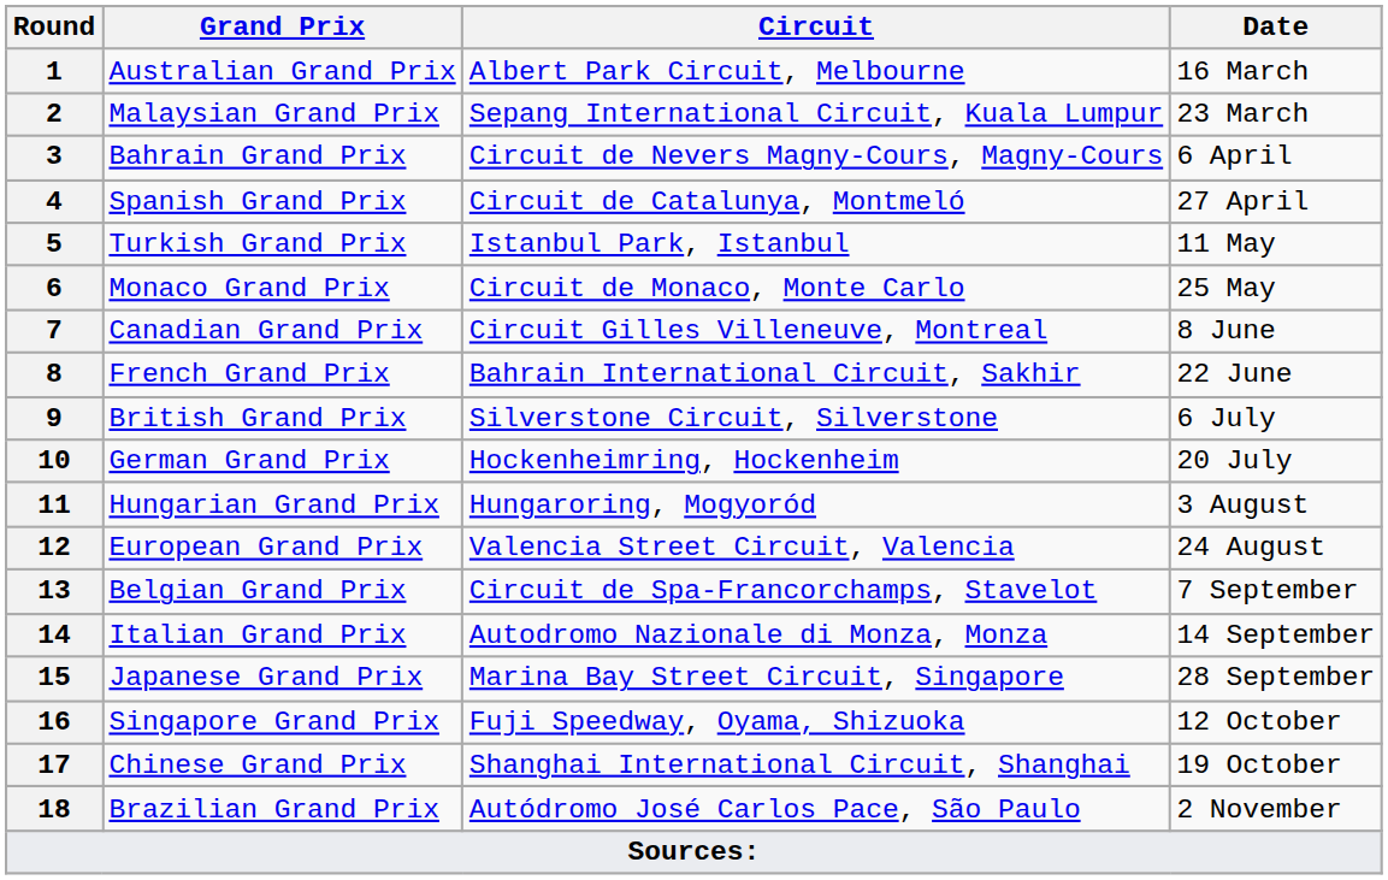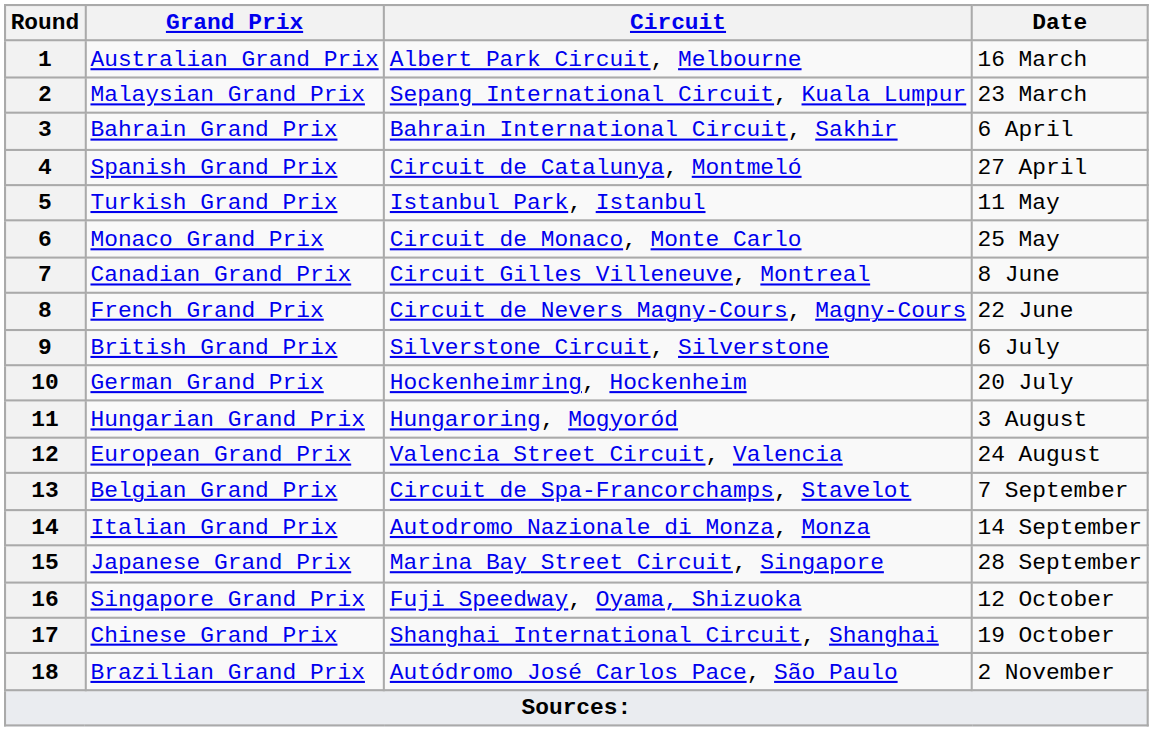 <table class="wikitable" style="font-size: 85%">
 <tr>
 <th>Round</th>
 <th><a href='#'>Grand Prix</a></th>
 <th><a href='#'>Circuit</a></th>
 <th>Date</th>
 </tr>
 <tr>
 <th>1</th>
 <td><a href='#'>Australian Grand Prix</a></td>
 <td> <a href='#'>Albert Park Circuit</a>, <a href='#'>Melbourne</a></td>
 <td>16 March</td>
 </tr>
 <tr>
 <th>2</th>
 <td><a href='#'>Malaysian Grand Prix</a></td>
 <td> <a href='#'>Sepang International Circuit</a>, <a href='#'>Kuala Lumpur</a></td>
 <td>23 March</td>
 </tr>
 <tr>
 <th>3</th>
 <td><a href='#'>Bahrain Grand Prix</a></td>
-<td> <a href='#'>Circuit de Nevers Magny-Cours</a>, <a href='#'>Magny-Cours</a></td>
+<td> <a href='#'>Bahrain International Circuit</a>, <a href='#'>Sakhir</a></td>
 <td>6 April</td>
 </tr>
 <tr>
 <th>4</th>
 <td><a href='#'>Spanish Grand Prix</a></td>
 <td> <a href='#'>Circuit de Catalunya</a>, <a href='#'>Montmeló</a></td>
 <td>27 April</td>
 </tr>
 <tr>
 <th>5</th>
 <td><a href='#'>Turkish Grand Prix</a></td>
 <td> <a href='#'>Istanbul Park</a>, <a href='#'>Istanbul</a></td>
 <td>11 May</td>
 </tr>
 <tr>
 <th>6</th>
 <td><a href='#'>Monaco Grand Prix</a></td>
 <td> <a href='#'>Circuit de Monaco</a>, <a href='#'>Monte Carlo</a></td>
 <td>25 May</td>
 </tr>
 <tr>
 <th>7</th>
 <td><a href='#'>Canadian Grand Prix</a></td>
 <td> <a href='#'>Circuit Gilles Villeneuve</a>, <a href='#'>Montreal</a></td>
 <td>8 June</td>
 </tr>
 <tr>
 <th>8</th>
 <td><a href='#'>French Grand Prix</a></td>
-<td> <a href='#'>Bahrain International Circuit</a>, <a href='#'>Sakhir</a></td>
+<td> <a href='#'>Circuit de Nevers Magny-Cours</a>, <a href='#'>Magny-Cours</a></td>
 <td>22 June</td>
 </tr>
 <tr>
 <th>9</th>
 <td><a href='#'>British Grand Prix</a></td>
 <td> <a href='#'>Silverstone Circuit</a>, <a href='#'>Silverstone</a></td>
 <td>6 July</td>
 </tr>
 <tr>
 <th>10</th>
 <td><a href='#'>German Grand Prix</a></td>
 <td> <a href='#'>Hockenheimring</a>, <a href='#'>Hockenheim</a></td>
 <td>20 July</td>
 </tr>
 <tr>
 <th>11</th>
 <td><a href='#'>Hungarian Grand Prix</a></td>
 <td> <a href='#'>Hungaroring</a>, <a href='#'>Mogyoród</a></td>
 <td>3 August</td>
 </tr>
 <tr>
 <th>12</th>
 <td><a href='#'>European Grand Prix</a></td>
 <td> <a href='#'>Valencia Street Circuit</a>, <a href='#'>Valencia</a></td>
 <td>24 August</td>
 </tr>
 <tr>
 <th>13</th>
 <td><a href='#'>Belgian Grand Prix</a></td>
 <td> <a href='#'>Circuit de Spa-Francorchamps</a>, <a href='#'>Stavelot</a></td>
 <td>7 September</td>
 </tr>
 <tr>
 <th>14</th>
 <td><a href='#'>Italian Grand Prix</a></td>
 <td> <a href='#'>Autodromo Nazionale di Monza</a>, <a href='#'>Monza</a></td>
 <td>14 September</td>
 </tr>
 <tr>
 <th>15</th>
 <td><a href='#'>Japanese Grand Prix</a></td>
 <td> <a href='#'>Marina Bay Street Circuit</a>, <a href='#'>Singapore</a></td>
 <td>28 September</td>
 </tr>
 <tr>
 <th>16</th>
 <td><a href='#'>Singapore Grand Prix</a></td>
 <td> <a href='#'>Fuji Speedway</a>, <a href='#'>Oyama, Shizuoka</a></td>
 <td>12 October</td>
 </tr>
 <tr>
 <th>17</th>
 <td><a href='#'>Chinese Grand Prix</a></td>
 <td> <a href='#'>Shanghai International Circuit</a>, <a href='#'>Shanghai</a></td>
 <td>19 October</td>
 </tr>
 <tr>
 <th>18</th>
 <td><a href='#'>Brazilian Grand Prix</a></td>
 <td> <a href='#'>Autódromo José Carlos Pace</a>, <a href='#'>São Paulo</a></td>
 <td>2 November</td>
 </tr>
 <tr>
 <td colspan="4" style="background-color:#EAECF0;text-align:center" align="bottom"><strong>Sources:</strong></td>
 </tr>
 </table>
